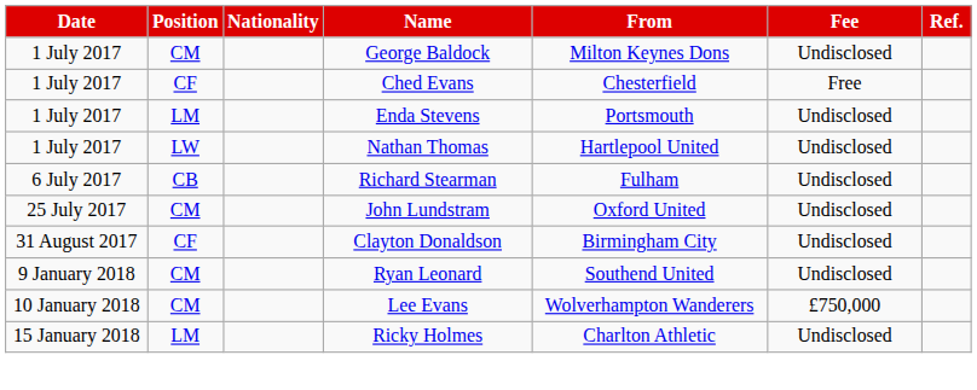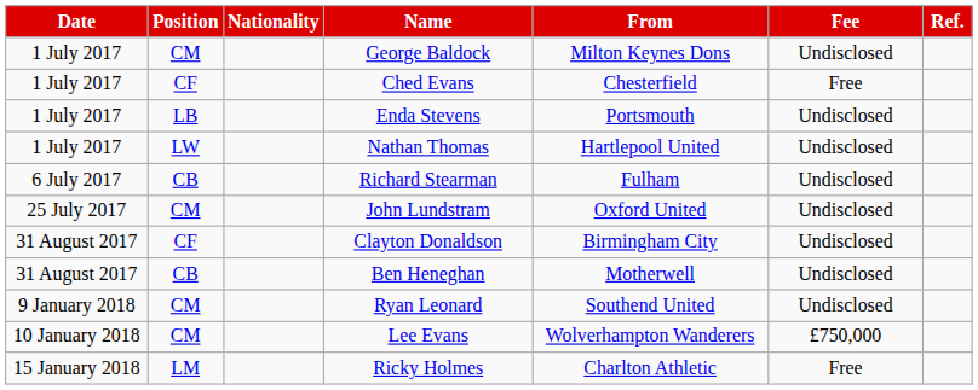 <table class="wikitable"  style="text-align:center; font-size:90%; ">
 <tr>
 <th style="background:#DD0000; color:white; width:100px;">Date</th>
 <th style="background:#DD0000; color:white; width:50px;">Position</th>
 <th style="background:#DD0000; color:white; width:50px;">Nationality</th>
 <th style="background:#DD0000; color:white; width:150px;">Name</th>
 <th style="background:#DD0000; color:white; width:170px;">From</th>
 <th style="background:#DD0000; color:white; width:110px;">Fee</th>
 <th style="background:#DD0000; color:white; width:30px;">Ref.</th>
 </tr>
 <tr>
 <td>1 July 2017</td>
 <td><a href='#'>CM</a></td>
 <td></td>
 <td><a href='#'>George Baldock</a></td>
 <td> <a href='#'>Milton Keynes Dons</a></td>
 <td>Undisclosed</td>
 <td></td>
 </tr>
 <tr>
 <td>1 July 2017</td>
 <td><a href='#'>CF</a></td>
 <td></td>
 <td><a href='#'>Ched Evans</a></td>
 <td> <a href='#'>Chesterfield</a></td>
 <td>Free</td>
 <td></td>
 </tr>
 <tr>
 <td>1 July 2017</td>
-<td><a href='#'>LM</a></td>
+<td><a href='#'>LB</a></td>
 <td></td>
 <td><a href='#'>Enda Stevens</a></td>
 <td> <a href='#'>Portsmouth</a></td>
 <td>Undisclosed</td>
 <td></td>
 </tr>
 <tr>
 <td>1 July 2017</td>
 <td><a href='#'>LW</a></td>
 <td></td>
 <td><a href='#'>Nathan Thomas</a></td>
 <td> <a href='#'>Hartlepool United</a></td>
 <td>Undisclosed</td>
 <td></td>
 </tr>
 <tr>
 <td>6 July 2017</td>
 <td><a href='#'>CB</a></td>
 <td></td>
 <td><a href='#'>Richard Stearman</a></td>
 <td> <a href='#'>Fulham</a></td>
 <td>Undisclosed</td>
 <td></td>
 </tr>
 <tr>
 <td>25 July 2017</td>
 <td><a href='#'>CM</a></td>
 <td></td>
 <td><a href='#'>John Lundstram</a></td>
 <td> <a href='#'>Oxford United</a></td>
 <td>Undisclosed</td>
 <td></td>
 </tr>
 <tr>
 <td>31 August 2017</td>
 <td><a href='#'>CF</a></td>
 <td></td>
 <td><a href='#'>Clayton Donaldson</a></td>
 <td> <a href='#'>Birmingham City</a></td>
 <td>Undisclosed</td>
 <td></td>
 </tr>
 <tr>
+<td>31 August 2017</td>
+<td><a href='#'>CB</a></td>
+<td></td>
+<td><a href='#'>Ben Heneghan</a></td>
+<td> <a href='#'>Motherwell</a></td>
+<td>Undisclosed</td>
+<td></td>
+</tr>
+<tr>
 <td>9 January 2018</td>
 <td><a href='#'>CM</a></td>
 <td></td>
 <td><a href='#'>Ryan Leonard</a></td>
 <td> <a href='#'>Southend United</a></td>
 <td>Undisclosed</td>
 <td></td>
 </tr>
 <tr>
 <td>10 January 2018</td>
 <td><a href='#'>CM</a></td>
 <td></td>
 <td><a href='#'>Lee Evans</a></td>
 <td> <a href='#'>Wolverhampton Wanderers</a></td>
 <td>£750,000</td>
 <td></td>
 </tr>
 <tr>
 <td>15 January 2018</td>
 <td><a href='#'>LM</a></td>
 <td></td>
 <td><a href='#'>Ricky Holmes</a></td>
 <td> <a href='#'>Charlton Athletic</a></td>
-<td>Undisclosed</td>
+<td>Free</td>
 <td></td>
 </tr>
 </table>
